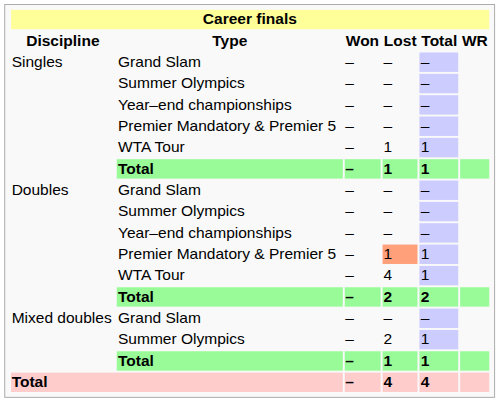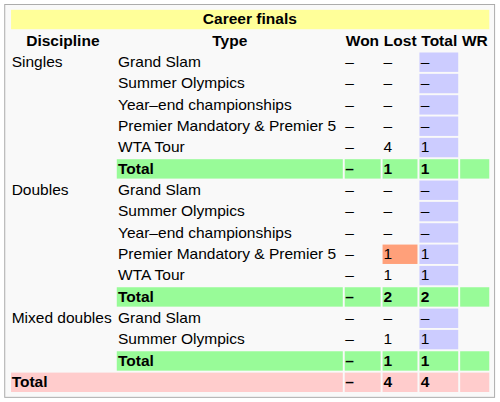 <table class="infobox vcard vevent nowrap" width=40%>
 <tr bgcolor=FFFF99>
 <th colspan=6>Career finals</th>
 </tr>
 <tr>
 <th>Discipline</th>
 <th>Type</th>
 <th>Won</th>
 <th>Lost</th>
 <th>Total</th>
 <th>WR</th>
 </tr>
 <tr>
 <td rowspan=6>Singles</td>
 <td>Grand Slam</td>
 <td>–</td>
 <td>–</td>
 <td bgcolor=CCCCFF>–</td>
 <td></td>
 </tr>
 <tr>
 <td>Summer Olympics</td>
 <td>–</td>
 <td>–</td>
 <td bgcolor=CCCCFF>–</td>
 <td></td>
 </tr>
 <tr>
 <td>Year–end championships</td>
 <td>–</td>
 <td>–</td>
 <td bgcolor=CCCCFF>–</td>
 <td></td>
 </tr>
 <tr>
 <td>Premier Mandatory & Premier 5</td>
 <td>–</td>
 <td>–</td>
 <td bgcolor=CCCCFF>–</td>
 <td></td>
 </tr>
 <tr>
 <td>WTA Tour</td>
 <td>–</td>
-<td>1</td>
+<td>4</td>
 <td bgcolor=CCCCFF>1</td>
 <td></td>
 </tr>
 <tr style=font-weight:bold;background:#98FB98>
 <td>Total</td>
 <td>–</td>
 <td>1</td>
 <td>1</td>
 <td></td>
 </tr>
 <tr>
 <td rowspan=6>Doubles</td>
 <td>Grand Slam</td>
 <td>–</td>
 <td>–</td>
 <td bgcolor=CCCCFF>–</td>
 <td></td>
 </tr>
 <tr>
 <td>Summer Olympics</td>
 <td>–</td>
 <td>–</td>
 <td bgcolor=CCCCFF>–</td>
 <td></td>
 </tr>
 <tr>
 <td>Year–end championships</td>
 <td>–</td>
 <td>–</td>
 <td bgcolor=CCCCFF>–</td>
 <td></td>
 </tr>
 <tr>
 <td>Premier Mandatory & Premier 5</td>
 <td>–</td>
 <td style="background: lightsalmon;">1</td>
 <td bgcolor=CCCCFF>1</td>
 <td></td>
 </tr>
 <tr>
 <td>WTA Tour</td>
 <td>–</td>
-<td>4</td>
+<td>1</td>
 <td bgcolor=CCCCFF>1</td>
 <td></td>
 </tr>
 <tr style=font-weight:bold;background:#98FB98>
 <td>Total</td>
 <td>–</td>
 <td>2</td>
 <td>2</td>
 <td></td>
 </tr>
 <tr>
 <td rowspan="3">Mixed doubles</td>
 <td>Grand Slam</td>
 <td>–</td>
 <td>–</td>
 <td bgcolor=CCCCFF>–</td>
 <td></td>
 </tr>
 <tr>
 <td>Summer Olympics</td>
 <td>–</td>
-<td>2</td>
+<td>1</td>
 <td bgcolor=CCCCFF>1</td>
 <td></td>
 </tr>
 <tr style=font-weight:bold;background:#98FB98>
 <td>Total</td>
 <td>–</td>
 <td>1</td>
 <td>1</td>
 <td></td>
 </tr>
 <tr style=font-weight:bold;background:#FCC>
 <td colspan="2">Total</td>
 <td>–</td>
 <td>4</td>
 <td>4</td>
 <td></td>
 </tr>
 </table>
